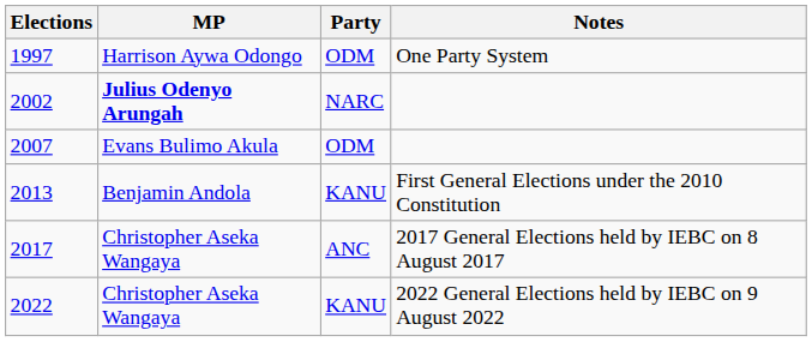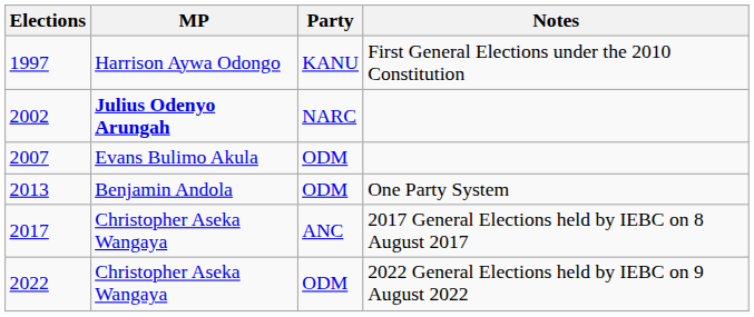 <table class="wikitable">
 <tr>
 <th>Elections</th>
 <th>MP </th>
 <th>Party</th>
 <th>Notes</th>
 </tr>
 <tr>
 <td><a href='#'>1997</a></td>
 <td><a href='#'>Harrison Aywa Odongo</a></td>
-<td><a href='#'>ODM</a></td>
-<td>One Party System</td>
+<td><a href='#'>KANU</a></td>
+<td>First General Elections under the 2010 Constitution</td>
 </tr>
 <tr>
 <td><a href='#'>2002</a></td>
 <td><strong><a href='#'>Julius Odenyo Arungah</a></strong></td>
 <td><a href='#'>NARC</a></td>
 <td></td>
 </tr>
 <tr>
 <td><a href='#'>2007</a></td>
 <td><a href='#'>Evans Bulimo Akula</a></td>
 <td><a href='#'>ODM</a></td>
 <td></td>
 </tr>
 <tr>
 <td><a href='#'>2013</a></td>
 <td><a href='#'>Benjamin Andola</a></td>
-<td><a href='#'>KANU</a></td>
-<td>First General Elections under the 2010 Constitution</td>
+<td><a href='#'>ODM</a></td>
+<td>One Party System</td>
 </tr>
 <tr>
 <td><a href='#'>2017</a></td>
 <td><a href='#'>Christopher Aseka Wangaya</a></td>
 <td><a href='#'>ANC</a></td>
 <td>2017 General Elections held by IEBC on 8 August 2017</td>
 </tr>
 <tr>
 <td><a href='#'>2022</a></td>
 <td><a href='#'>Christopher Aseka Wangaya</a></td>
-<td><a href='#'>KANU</a></td>
+<td><a href='#'>ODM</a></td>
 <td>2022 General Elections held by IEBC on 9 August 2022</td>
 </tr>
 </table>
